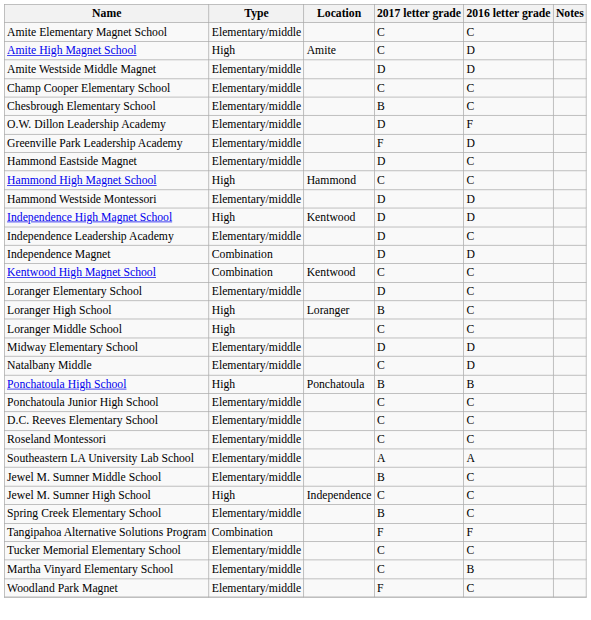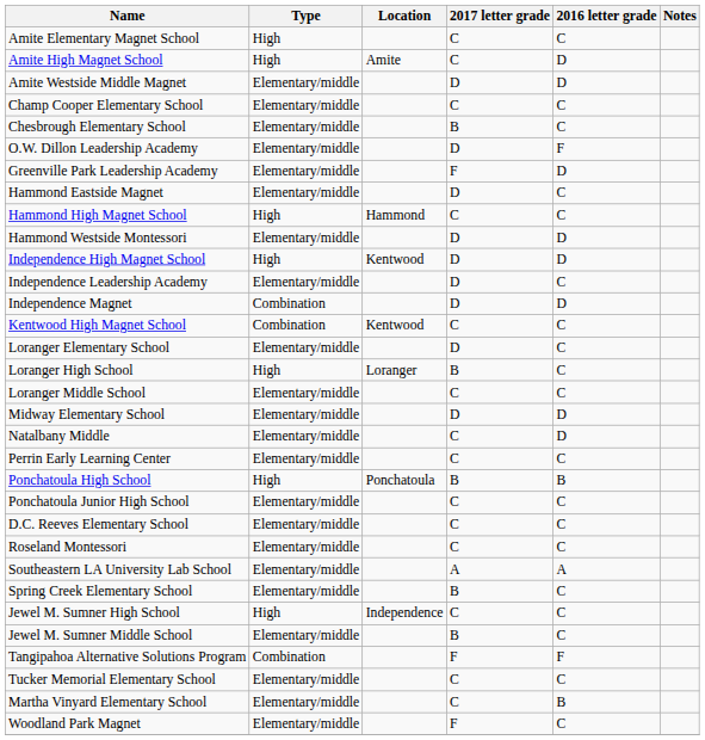 <table class="wikitable">
 <tr>
 <th>Name</th>
 <th>Type</th>
 <th>Location</th>
 <th>2017 letter grade</th>
 <th>2016 letter grade</th>
 <th>Notes</th>
 </tr>
 <tr>
 <td>Amite Elementary Magnet School</td>
-<td>Elementary/middle</td>
+<td>High</td>
 <td></td>
 <td>C</td>
 <td>C</td>
 <td></td>
 </tr>
 <tr>
 <td><a href='#'>Amite High Magnet School</a></td>
 <td>High</td>
 <td>Amite</td>
 <td>C</td>
 <td>D</td>
 <td></td>
 </tr>
 <tr>
 <td>Amite Westside Middle Magnet</td>
 <td>Elementary/middle</td>
 <td></td>
 <td>D</td>
 <td>D</td>
 <td></td>
 </tr>
 <tr>
 <td>Champ Cooper Elementary School</td>
 <td>Elementary/middle</td>
 <td></td>
 <td>C</td>
 <td>C</td>
 <td></td>
 </tr>
 <tr>
 <td>Chesbrough Elementary School</td>
 <td>Elementary/middle</td>
 <td></td>
 <td>B</td>
 <td>C</td>
 <td></td>
 </tr>
 <tr>
 <td>O.W. Dillon Leadership Academy</td>
 <td>Elementary/middle</td>
 <td></td>
 <td>D</td>
 <td>F</td>
 <td></td>
 </tr>
 <tr>
 <td>Greenville Park Leadership Academy</td>
 <td>Elementary/middle</td>
 <td></td>
 <td>F</td>
 <td>D</td>
 <td></td>
 </tr>
 <tr>
 <td>Hammond Eastside Magnet</td>
 <td>Elementary/middle</td>
 <td></td>
 <td>D</td>
 <td>C</td>
 <td></td>
 </tr>
 <tr>
 <td><a href='#'>Hammond High Magnet School</a></td>
 <td>High</td>
 <td>Hammond</td>
 <td>C</td>
 <td>C</td>
 <td></td>
 </tr>
 <tr>
 <td>Hammond Westside Montessori</td>
 <td>Elementary/middle</td>
 <td></td>
 <td>D</td>
 <td>D</td>
 <td></td>
 </tr>
 <tr>
 <td><a href='#'>Independence High Magnet School</a></td>
 <td>High</td>
 <td>Kentwood</td>
 <td>D</td>
 <td>D</td>
 <td></td>
 </tr>
 <tr>
 <td>Independence Leadership Academy</td>
 <td>Elementary/middle</td>
 <td></td>
 <td>D</td>
 <td>C</td>
 <td></td>
 </tr>
 <tr>
 <td>Independence Magnet</td>
 <td>Combination</td>
 <td></td>
 <td>D</td>
 <td>D</td>
 <td></td>
 </tr>
 <tr>
 <td><a href='#'>Kentwood High Magnet School</a></td>
 <td>Combination</td>
 <td>Kentwood</td>
 <td>C</td>
 <td>C</td>
 <td></td>
 </tr>
 <tr>
 <td>Loranger Elementary School</td>
 <td>Elementary/middle</td>
 <td></td>
 <td>D</td>
 <td>C</td>
 <td></td>
 </tr>
 <tr>
 <td>Loranger High School</td>
 <td>High</td>
 <td>Loranger</td>
 <td>B</td>
 <td>C</td>
 <td></td>
 </tr>
 <tr>
 <td>Loranger Middle School</td>
-<td>High</td>
+<td>Elementary/middle</td>
 <td></td>
 <td>C</td>
 <td>C</td>
 <td></td>
 </tr>
 <tr>
 <td>Midway Elementary School</td>
 <td>Elementary/middle</td>
 <td></td>
 <td>D</td>
 <td>D</td>
 <td></td>
 </tr>
 <tr>
 <td>Natalbany Middle</td>
 <td>Elementary/middle</td>
 <td></td>
 <td>C</td>
 <td>D</td>
+<td></td>
+</tr>
+<tr>
+<td>Perrin Early Learning Center</td>
+<td>Elementary/middle</td>
+<td></td>
+<td>C</td>
+<td>C</td>
 <td></td>
 </tr>
 <tr>
 <td><a href='#'>Ponchatoula High School</a></td>
 <td>High</td>
 <td>Ponchatoula</td>
 <td>B</td>
 <td>B</td>
 <td></td>
 </tr>
 <tr>
 <td>Ponchatoula Junior High School</td>
 <td>Elementary/middle</td>
 <td></td>
 <td>C</td>
 <td>C</td>
 <td></td>
 </tr>
 <tr>
 <td>D.C. Reeves Elementary School</td>
 <td>Elementary/middle</td>
 <td></td>
 <td>C</td>
 <td>C</td>
 <td></td>
 </tr>
 <tr>
 <td>Roseland Montessori</td>
 <td>Elementary/middle</td>
 <td></td>
 <td>C</td>
 <td>C</td>
 <td></td>
 </tr>
 <tr>
 <td>Southeastern LA University Lab School</td>
 <td>Elementary/middle</td>
 <td></td>
 <td>A</td>
 <td>A</td>
 <td></td>
 </tr>
 <tr>
-<td>Jewel M. Sumner Middle School</td>
+<td>Spring Creek Elementary School</td>
 <td>Elementary/middle</td>
 <td></td>
 <td>B</td>
 <td>C</td>
 <td></td>
 </tr>
 <tr>
 <td>Jewel M. Sumner High School</td>
 <td>High</td>
 <td>Independence</td>
 <td>C</td>
 <td>C</td>
 <td></td>
 </tr>
 <tr>
-<td>Spring Creek Elementary School</td>
+<td>Jewel M. Sumner Middle School</td>
 <td>Elementary/middle</td>
 <td></td>
 <td>B</td>
 <td>C</td>
 <td></td>
 </tr>
 <tr>
 <td>Tangipahoa Alternative Solutions Program</td>
 <td>Combination</td>
 <td></td>
 <td>F</td>
 <td>F</td>
 <td></td>
 </tr>
 <tr>
 <td>Tucker Memorial Elementary School</td>
 <td>Elementary/middle</td>
 <td></td>
 <td>C</td>
 <td>C</td>
 <td></td>
 </tr>
 <tr>
 <td>Martha Vinyard Elementary School</td>
 <td>Elementary/middle</td>
 <td></td>
 <td>C</td>
 <td>B</td>
 <td></td>
 </tr>
 <tr>
 <td>Woodland Park Magnet</td>
 <td>Elementary/middle</td>
 <td></td>
 <td>F</td>
 <td>C</td>
 <td></td>
 </tr>
 <tr>
 </tr>
 </table>
